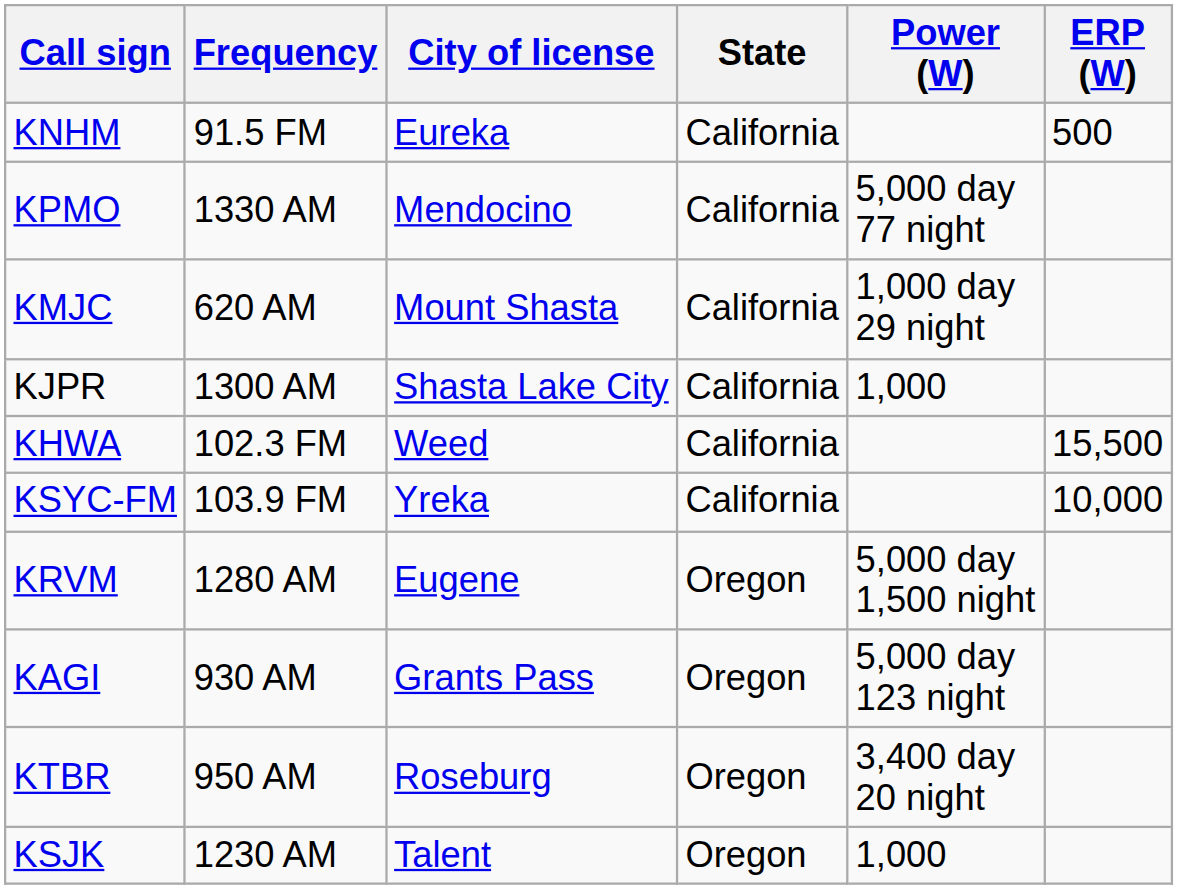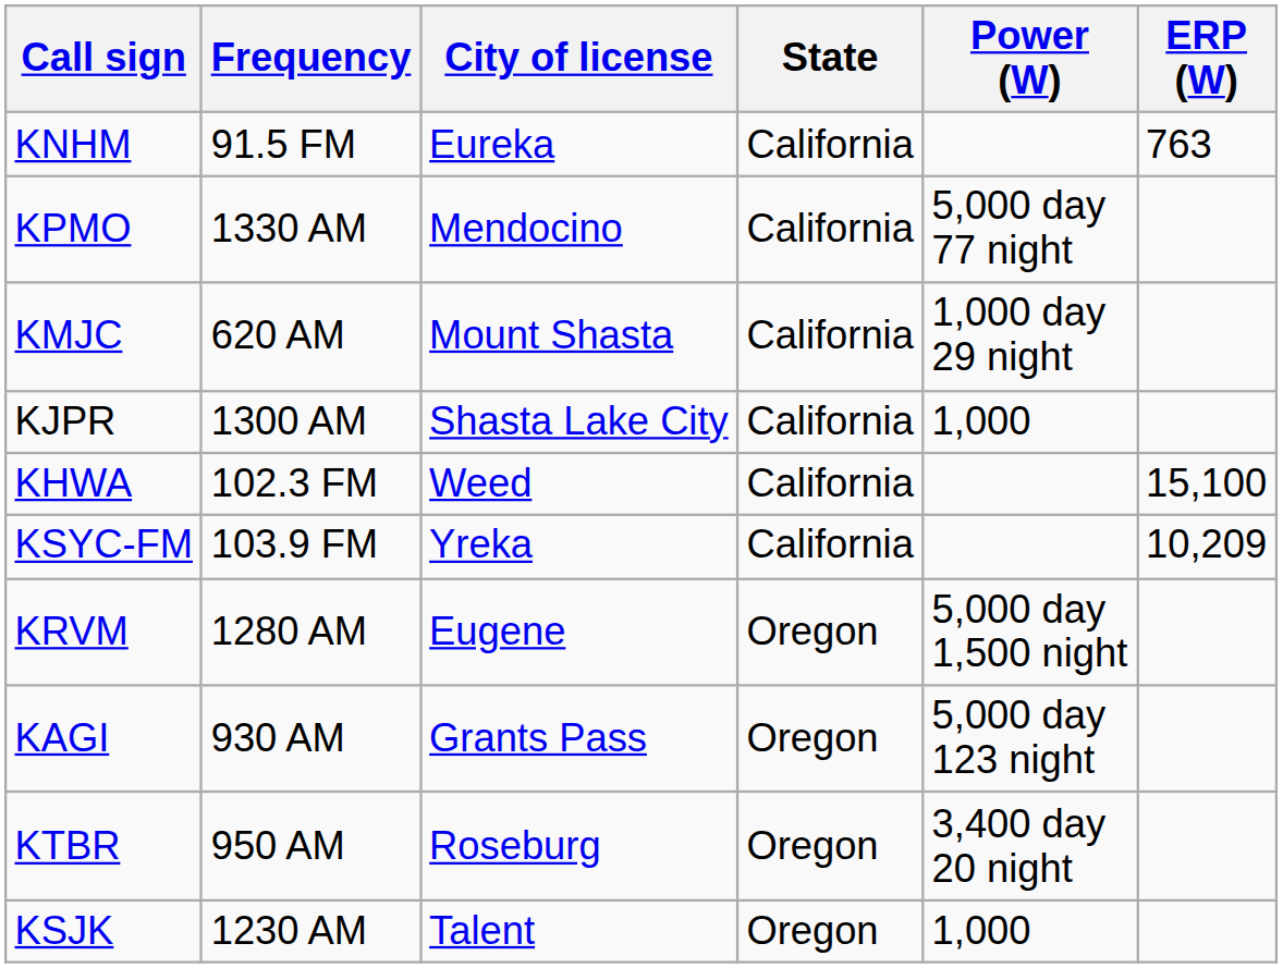 <table class="wikitable sortable">
 <tr>
 <th><a href='#'>Call sign</a></th>
 <th data-sort-type="number"><a href='#'>Frequency</a></th>
 <th><a href='#'>City of license</a></th>
 <th>State</th>
 <th data-sort-type="number"><a href='#'>Power</a><br>(<a href='#'>W</a>)</th>
 <th data-sort-type="number"><a href='#'>ERP</a><br>(<a href='#'>W</a>)</th>
 </tr>
 <tr>
 <td><a href='#'>KNHM</a></td>
 <td>91.5 FM</td>
 <td><a href='#'>Eureka</a></td>
 <td>California</td>
 <td></td>
-<td>500</td>
+<td>763</td>
 </tr>
 <tr>
 <td><a href='#'>KPMO</a></td>
 <td>1330 AM</td>
 <td><a href='#'>Mendocino</a></td>
 <td>California</td>
 <td>5,000 day<br>77 night</td>
 <td></td>
 </tr>
 <tr>
 <td><a href='#'>KMJC</a></td>
 <td>620 AM</td>
 <td><a href='#'>Mount Shasta</a></td>
 <td>California</td>
 <td>1,000 day<br>29 night</td>
 <td></td>
 </tr>
 <tr>
 <td>KJPR</td>
 <td>1300 AM</td>
 <td><a href='#'>Shasta Lake City</a></td>
 <td>California</td>
 <td>1,000</td>
 <td></td>
 </tr>
 <tr>
 <td><a href='#'>KHWA</a></td>
 <td>102.3 FM</td>
 <td><a href='#'>Weed</a></td>
 <td>California</td>
 <td></td>
-<td>15,500</td>
+<td>15,100</td>
 </tr>
 <tr>
 <td><a href='#'>KSYC-FM</a></td>
 <td>103.9 FM</td>
 <td><a href='#'>Yreka</a></td>
 <td>California</td>
 <td></td>
-<td>10,000</td>
+<td>10,209</td>
 </tr>
 <tr>
 <td><a href='#'>KRVM</a></td>
 <td>1280 AM</td>
 <td><a href='#'>Eugene</a></td>
 <td>Oregon</td>
 <td>5,000 day<br>1,500 night</td>
 <td></td>
 </tr>
 <tr>
 <td><a href='#'>KAGI</a></td>
 <td>930 AM</td>
 <td><a href='#'>Grants Pass</a></td>
 <td>Oregon</td>
 <td>5,000 day<br>123 night</td>
 <td></td>
 </tr>
 <tr>
 <td><a href='#'>KTBR</a></td>
 <td>950 AM</td>
 <td><a href='#'>Roseburg</a></td>
 <td>Oregon</td>
 <td>3,400 day<br>20 night</td>
 <td></td>
 </tr>
 <tr>
 <td><a href='#'>KSJK</a></td>
 <td>1230 AM</td>
 <td><a href='#'>Talent</a></td>
 <td>Oregon</td>
 <td>1,000</td>
 <td></td>
 </tr>
 </table>
